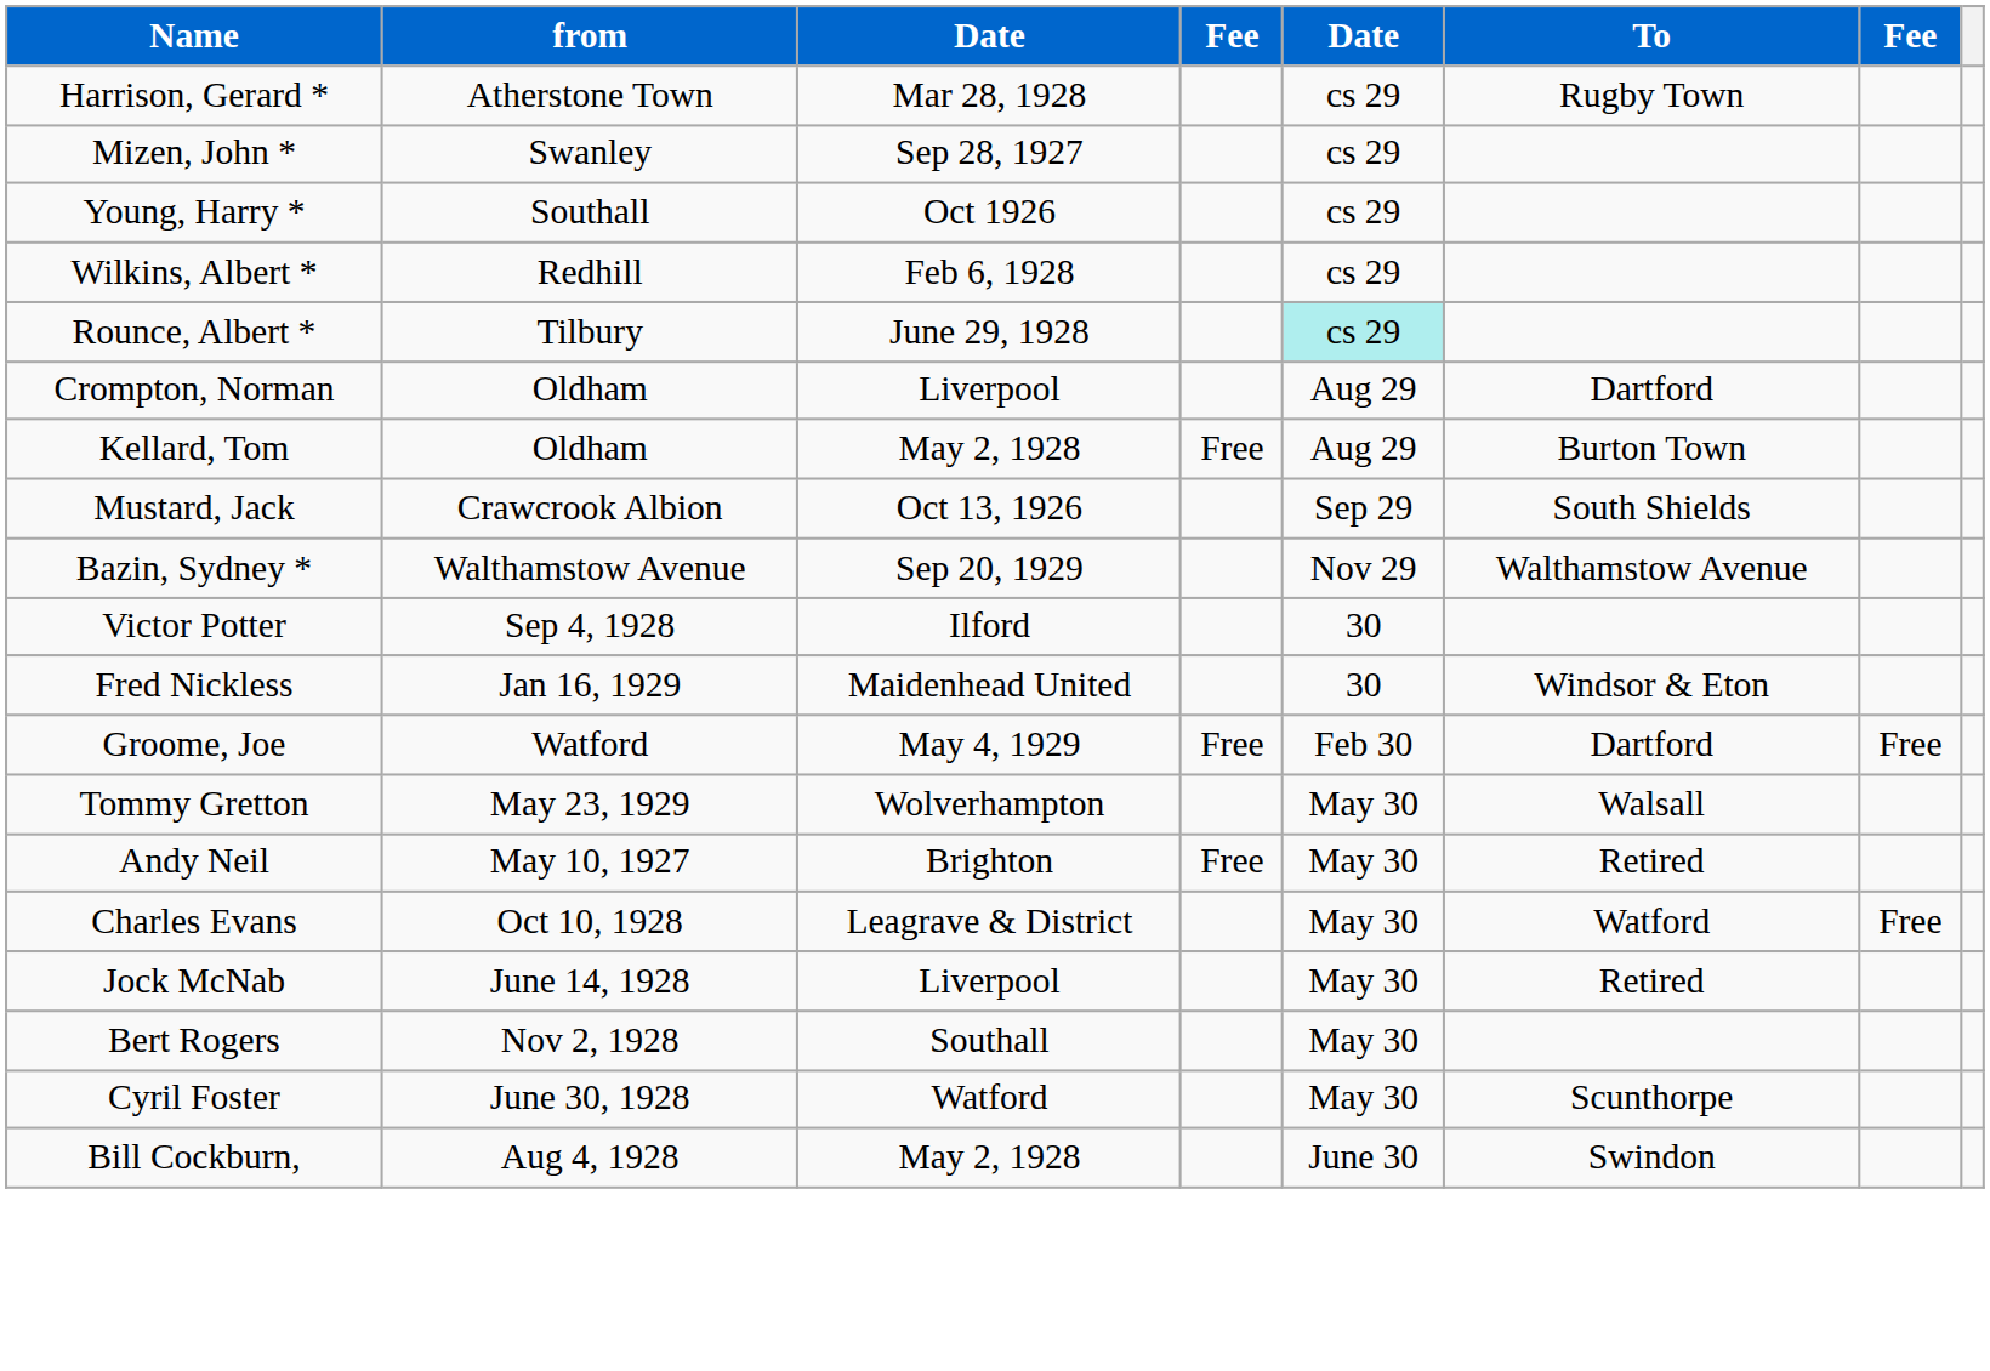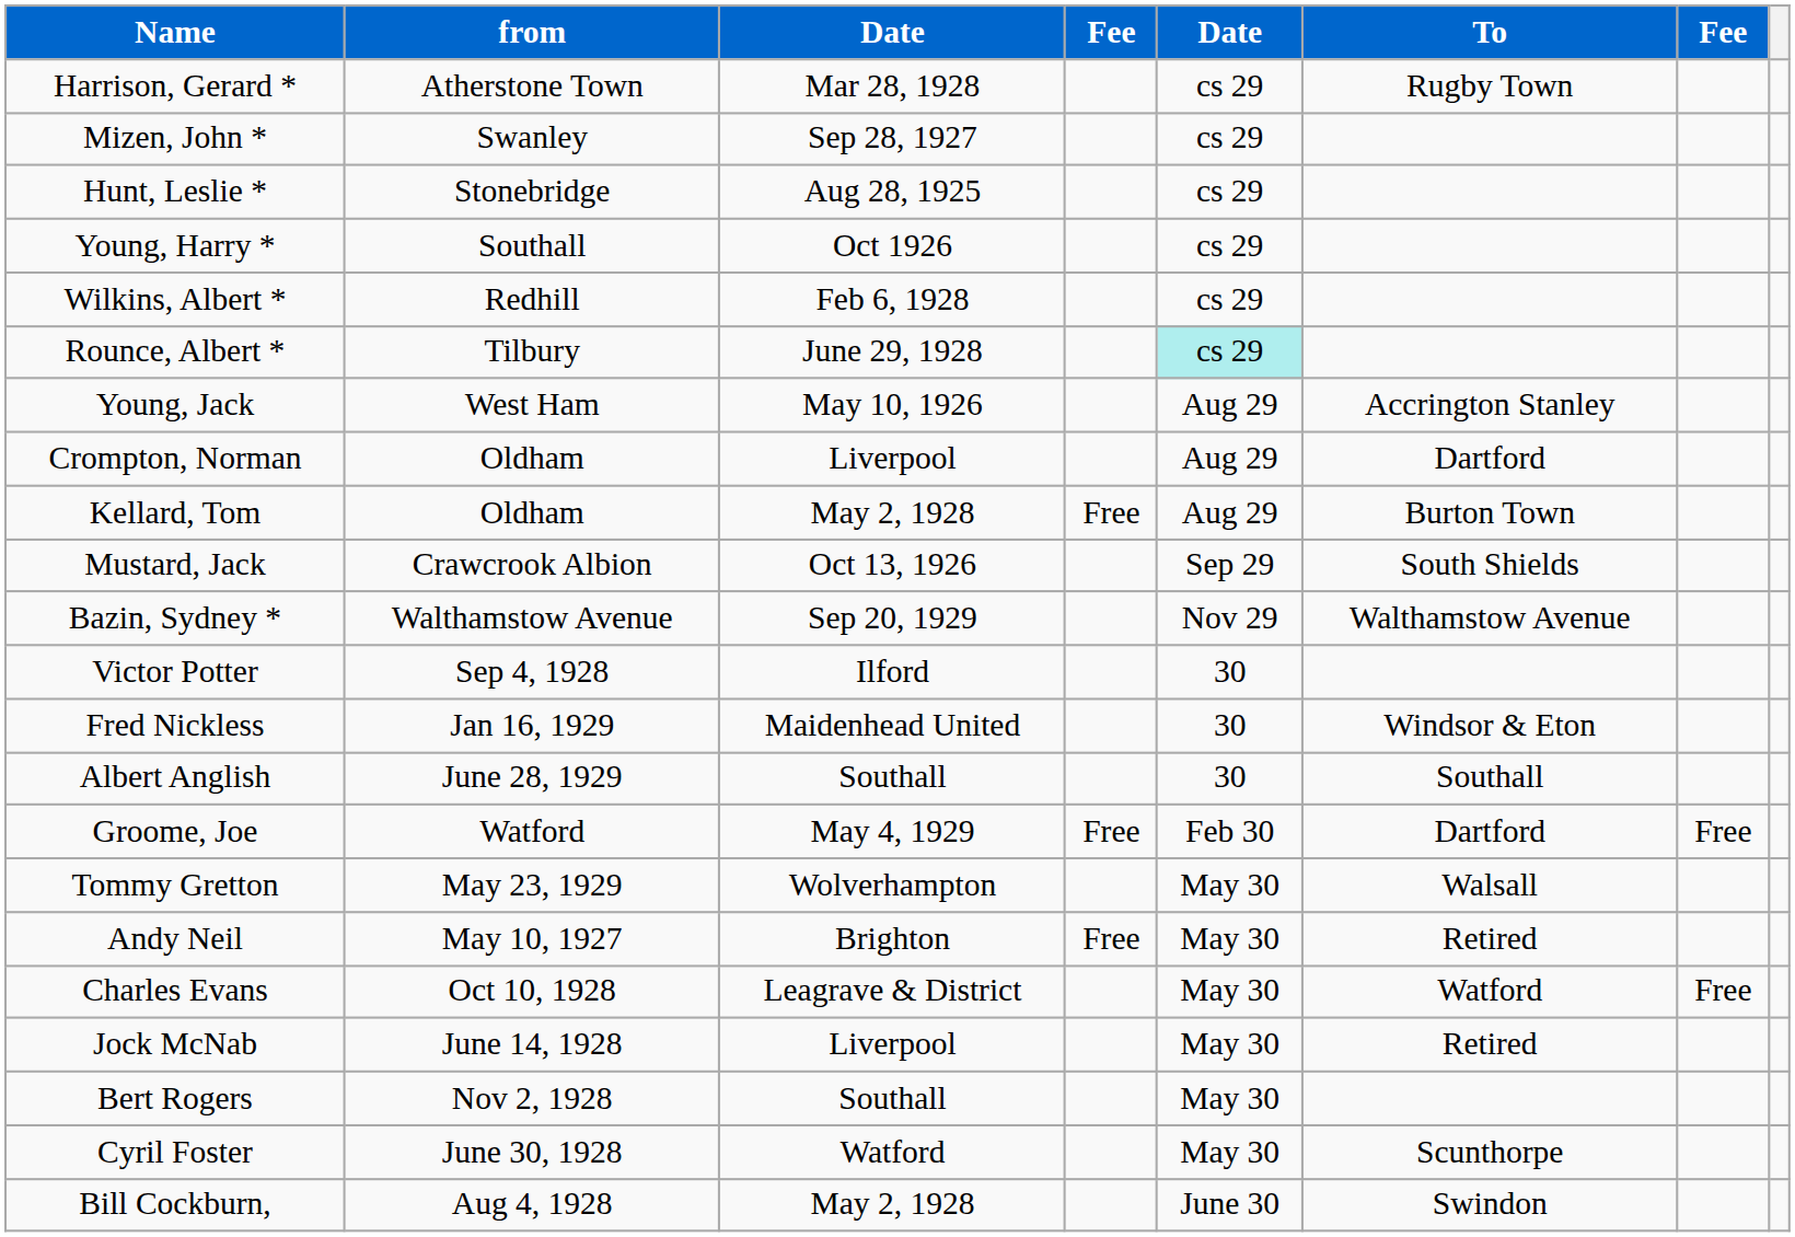 <table class="wikitable" style="text-align:center; font-size:90%; width:90%;">
 <tr>
 <th style="background:#0066CC; color:#FFFFFF; text-align:center;"><strong>Name</strong></th>
 <th style="background:#0066CC; color:#FFFFFF; text-align:center;">from</th>
 <th style="background:#0066CC; color:#FFFFFF; text-align:center;"><strong>Date</strong></th>
 <th style="background:#0066CC; color:#FFFFFF; text-align:center;"><strong>Fee</strong></th>
 <th style="background:#0066CC; color:#FFFFFF; text-align:center;"><strong>Date</strong></th>
 <th style="background:#0066CC; color:#FFFFFF; text-align:center;"><strong>To</strong></th>
 <th style="background:#0066CC; color:#FFFFFF; text-align:center;"><strong>Fee</strong></th>
 <th></th>
 </tr>
 <tr>
 <td>Harrison, Gerard *</td>
 <td>Atherstone Town</td>
 <td>Mar 28, 1928</td>
 <td></td>
 <td>cs 29</td>
 <td>Rugby Town</td>
 <td></td>
 <td></td>
 </tr>
 <tr>
 <td>Mizen, John *</td>
 <td>Swanley</td>
 <td>Sep 28, 1927</td>
+<td></td>
+<td>cs 29</td>
+<td></td>
+<td></td>
+<td></td>
+</tr>
+<tr>
+<td>Hunt, Leslie *</td>
+<td>Stonebridge</td>
+<td>Aug 28, 1925</td>
 <td></td>
 <td>cs 29</td>
 <td></td>
 <td></td>
 <td></td>
 </tr>
 <tr>
 <td>Young, Harry *</td>
 <td>Southall</td>
 <td>Oct 1926</td>
 <td></td>
 <td>cs 29</td>
 <td></td>
 <td></td>
 <td></td>
 </tr>
 <tr>
 <td>Wilkins, Albert *</td>
 <td>Redhill</td>
 <td>Feb 6, 1928</td>
 <td></td>
 <td>cs 29</td>
 <td></td>
 <td></td>
 <td></td>
 </tr>
 <tr>
 <td>Rounce, Albert *</td>
 <td>Tilbury</td>
 <td>June 29, 1928</td>
 <td></td>
 <td style="background: paleturquoise;">cs 29</td>
 <td></td>
+<td></td>
+<td></td>
+</tr>
+<tr>
+<td>Young, Jack</td>
+<td>West Ham</td>
+<td>May 10, 1926</td>
+<td></td>
+<td>Aug 29</td>
+<td>Accrington Stanley</td>
 <td></td>
 <td></td>
 </tr>
 <tr>
 <td>Crompton, Norman</td>
 <td>Oldham</td>
 <td>Liverpool</td>
 <td></td>
 <td>Aug 29</td>
 <td>Dartford</td>
 <td></td>
 <td></td>
 </tr>
 <tr>
 <td>Kellard, Tom</td>
 <td>Oldham</td>
 <td>May 2, 1928</td>
 <td>Free</td>
 <td>Aug 29</td>
 <td>Burton Town</td>
 <td></td>
 <td></td>
 </tr>
 <tr>
 <td>Mustard, Jack</td>
 <td>Crawcrook Albion</td>
 <td>Oct 13, 1926</td>
 <td></td>
 <td>Sep 29</td>
 <td>South Shields</td>
 <td></td>
 <td></td>
 </tr>
 <tr>
 <td>Bazin, Sydney *</td>
 <td>Walthamstow Avenue</td>
 <td>Sep 20, 1929</td>
 <td></td>
 <td>Nov 29</td>
 <td>Walthamstow Avenue</td>
 <td></td>
 <td></td>
 </tr>
 <tr>
 <td>Victor Potter</td>
 <td>Sep 4, 1928</td>
 <td>Ilford</td>
 <td></td>
 <td>30</td>
 <td></td>
 <td></td>
 <td></td>
 </tr>
 <tr>
 <td>Fred Nickless</td>
 <td>Jan 16, 1929</td>
 <td>Maidenhead United</td>
 <td></td>
 <td>30</td>
 <td>Windsor & Eton</td>
+<td></td>
+<td></td>
+</tr>
+<tr>
+<td>Albert Anglish</td>
+<td>June 28, 1929</td>
+<td>Southall</td>
+<td></td>
+<td>30</td>
+<td>Southall</td>
 <td></td>
 <td></td>
 </tr>
 <tr>
 <td>Groome, Joe</td>
 <td>Watford</td>
 <td>May 4, 1929</td>
 <td>Free</td>
 <td>Feb 30</td>
 <td>Dartford</td>
 <td>Free</td>
 <td></td>
 </tr>
 <tr>
 <td>Tommy Gretton</td>
 <td>May 23, 1929</td>
 <td>Wolverhampton</td>
 <td></td>
 <td>May 30</td>
 <td>Walsall</td>
 <td></td>
 <td></td>
 </tr>
 <tr>
 <td>Andy Neil</td>
 <td>May 10, 1927</td>
 <td>Brighton</td>
 <td>Free</td>
 <td>May 30</td>
 <td>Retired</td>
 <td></td>
 <td></td>
 </tr>
 <tr>
 <td>Charles Evans</td>
 <td>Oct 10, 1928</td>
 <td>Leagrave & District</td>
 <td></td>
 <td>May 30</td>
 <td>Watford</td>
 <td>Free</td>
 <td></td>
 </tr>
 <tr>
 <td>Jock McNab</td>
 <td>June 14, 1928</td>
 <td>Liverpool</td>
 <td></td>
 <td>May 30</td>
 <td>Retired</td>
 <td></td>
 <td></td>
 </tr>
 <tr>
 <td>Bert Rogers</td>
 <td>Nov 2, 1928</td>
 <td>Southall</td>
 <td></td>
 <td>May 30</td>
 <td></td>
 <td></td>
 <td></td>
 </tr>
 <tr>
 <td>Cyril Foster</td>
 <td>June 30, 1928</td>
 <td>Watford</td>
 <td></td>
 <td>May 30</td>
 <td>Scunthorpe</td>
 <td></td>
 <td></td>
 </tr>
 <tr>
 <td>Bill Cockburn,</td>
 <td>Aug 4, 1928</td>
 <td>May 2, 1928</td>
 <td></td>
 <td>June 30</td>
 <td>Swindon</td>
 <td></td>
 <td></td>
 </tr>
 </table>
